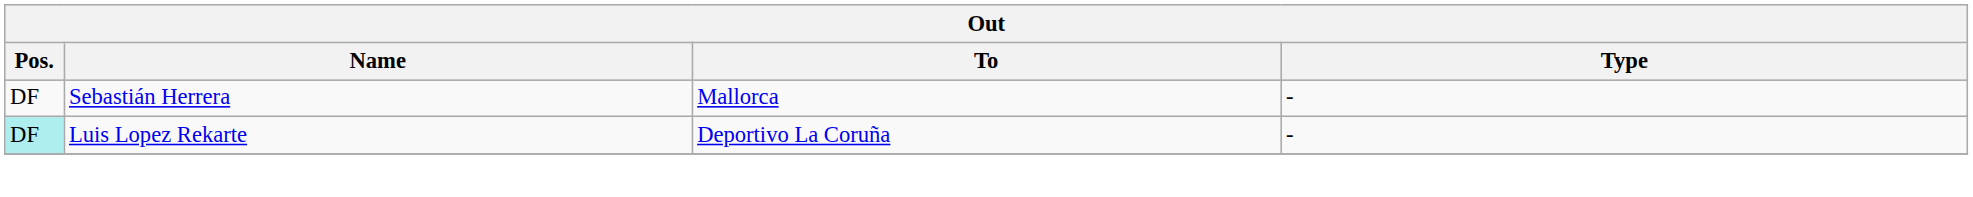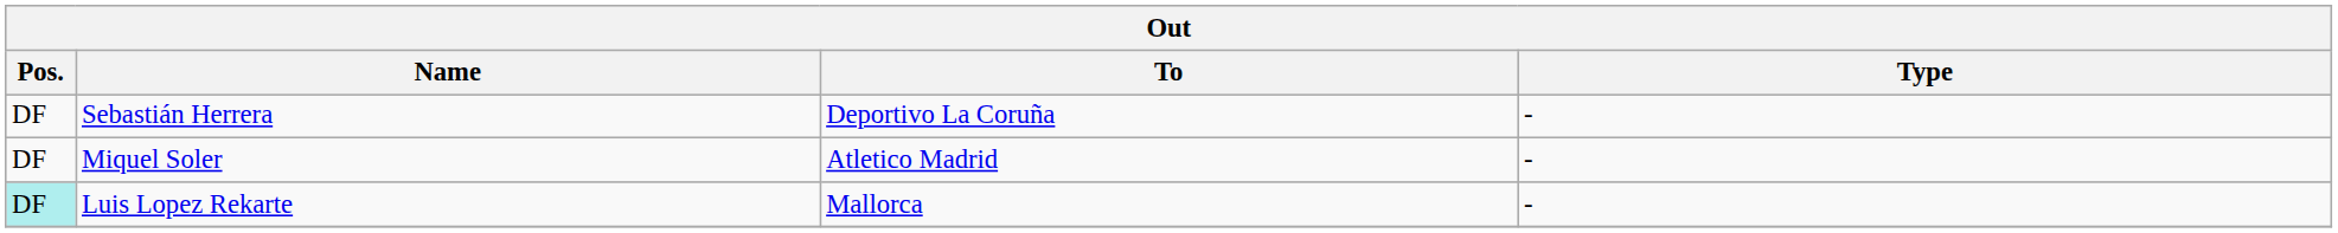 <table class="wikitable" style="font-size:90%;width:99%;">
 <tr>
 <th colspan="4">Out</th>
 </tr>
 <tr>
 <th width=3%>Pos.</th>
 <th width=32%>Name</th>
 <th width=30%>To</th>
 <th width=35%>Type</th>
 </tr>
 <tr>
 <td>DF</td>
 <td><a href='#'>Sebastián Herrera</a></td>
-<td><a href='#'>Mallorca</a></td>
+<td><a href='#'>Deportivo La Coruña</a></td>
+<td>-</td>
+</tr>
+<tr>
+<td>DF</td>
+<td><a href='#'>Miquel Soler</a></td>
+<td><a href='#'>Atletico Madrid</a></td>
 <td>-</td>
 </tr>
 <tr>
 <td style="background: paleturquoise;">DF</td>
 <td><a href='#'>Luis Lopez Rekarte</a></td>
-<td><a href='#'>Deportivo La Coruña</a></td>
+<td><a href='#'>Mallorca</a></td>
 <td>-</td>
 </tr>
 <tr>
 </tr>
 </table>
